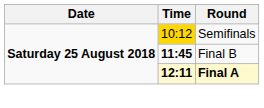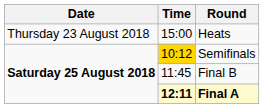 <table class="wikitable">
 <tr>
 <th>Date</th>
 <th>Time</th>
 <th>Round</th>
 </tr>
 <tr>
+<td>Thursday 23 August 2018</td>
+<td>15:00</td>
+<td>Heats</td>
+</tr>
+<tr>
 <td rowspan=3><strong>Saturday 25 August 2018</strong></td>
 <td style="background: gold;">10:12</td>
 <td>Semifinals</td>
 </tr>
 <tr>
-<td><strong>11:45</strong></td>
+<td>11:45</td>
 <td>Final B</td>
 </tr>
 <tr>
 <td style=background:lemonchiffon><strong>12:11</strong></td>
 <td style=background:lemonchiffon><strong>Final A</strong></td>
 </tr>
 </table>
